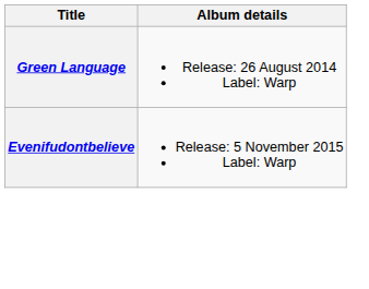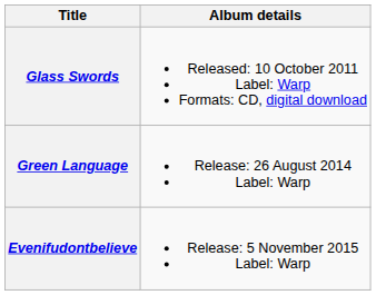 <table class="wikitable plainrowheaders" style="text-align:center;">
 <tr>
 <th scope="col">Title</th>
 <th scope="col">Album details</th>
+</tr>
+<tr>
+<th scope="row"><em><a href='#'>Glass Swords</a></em></th>
+<td><br><ul><li>Released: 10 October 2011</li><li>Label: <a href='#'>Warp</a></li><li>Formats: CD, <a href='#'>digital download</a></li></ul></td>
 </tr>
 <tr>
 <th scope="row"><em><a href='#'>Green Language</a></em></th>
 <td><br><ul><li>Release: 26 August 2014</li><li>Label: Warp</li></ul></td>
 </tr>
 <tr>
 <th scope="row"><em><a href='#'>Evenifudontbelieve</a></em></th>
 <td><br><ul><li>Release: 5 November 2015</li><li>Label: Warp</li></ul></td>
 </tr>
 </table>
